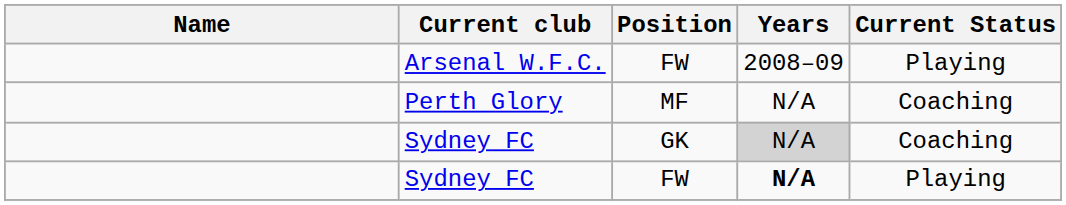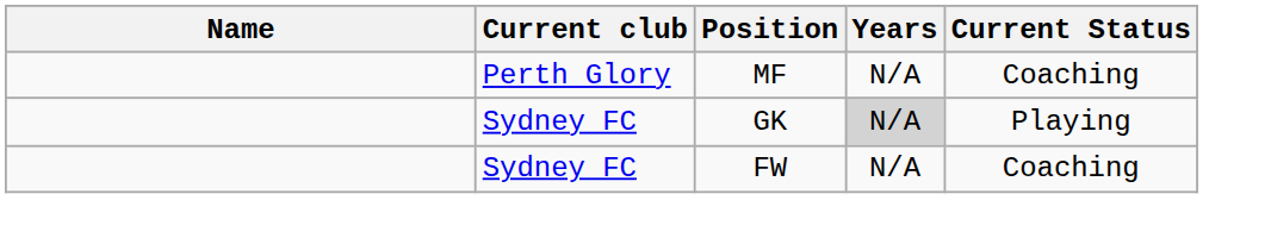 <table class="wikitable sortable" style="text-align: center;">
 <tr>
 <th style="width:16em">Name</th>
 <th>Current club</th>
 <th>Position</th>
 <th>Years</th>
 <th>Current Status</th>
-</tr>
-<tr>
-<td align="left"><strong></strong></td>
-<td align="left"> <a href='#'>Arsenal W.F.C.</a></td>
-<td>FW</td>
-<td>2008–09</td>
-<td>Playing</td>
 </tr>
 <tr>
 <td align="left"><strong></strong></td>
 <td align="left"> <a href='#'>Perth Glory</a></td>
 <td>MF</td>
 <td>N/A</td>
 <td>Coaching</td>
 </tr>
 <tr>
 <td align="left"></td>
 <td align="left"> <a href='#'>Sydney FC</a></td>
 <td>GK</td>
 <td style="background: lightgrey;">N/A</td>
-<td>Coaching</td>
+<td>Playing</td>
 </tr>
 <tr>
 <td align="left"><strong></strong></td>
 <td align="left"> <a href='#'>Sydney FC</a></td>
 <td>FW</td>
-<td><strong>N/A</strong></td>
-<td>Playing</td>
+<td>N/A</td>
+<td>Coaching</td>
 </tr>
 </table>
